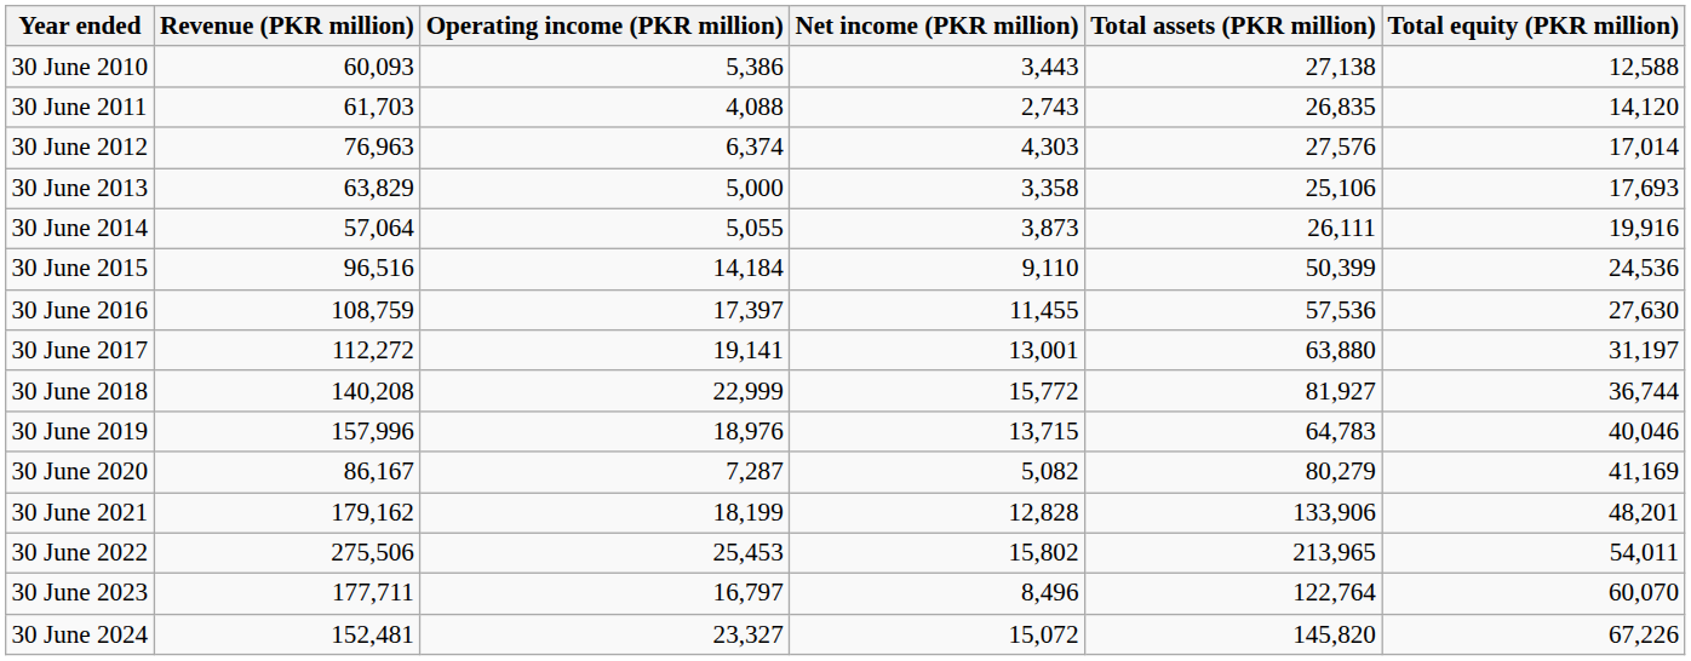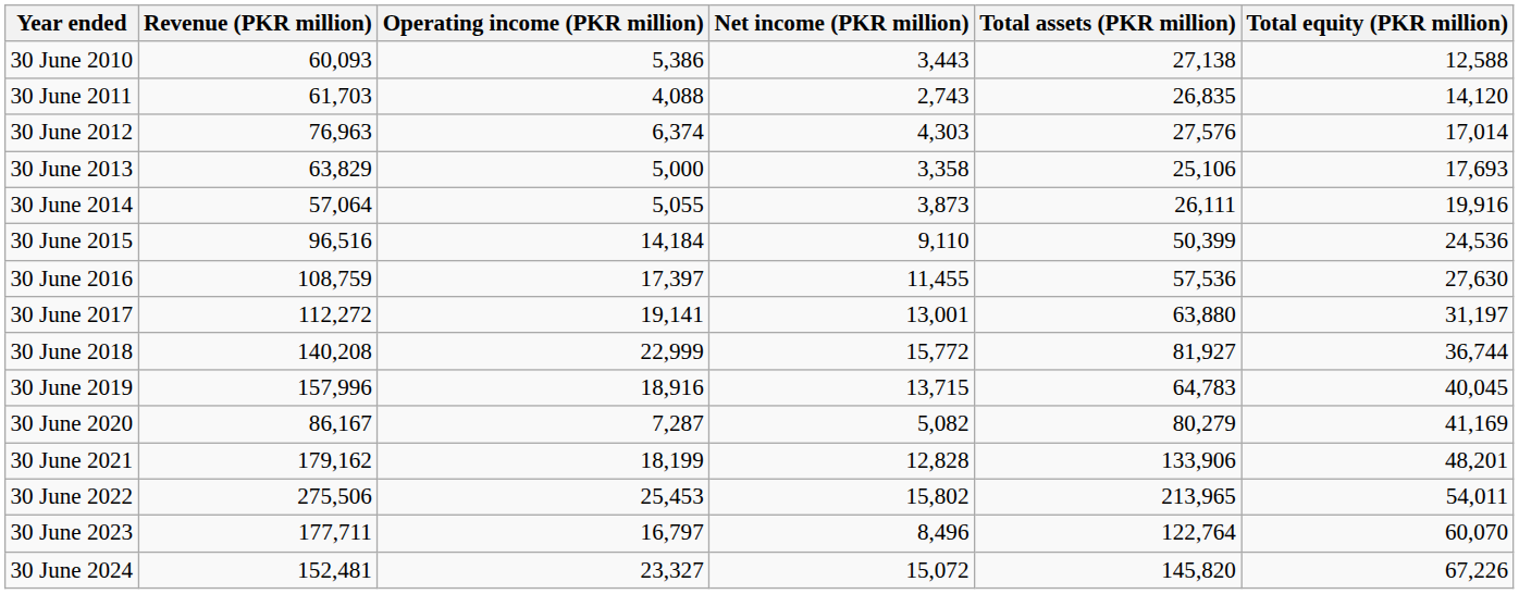 <table class="wikitable">
 <tr>
 <th>Year ended</th>
 <th>Revenue (PKR million)</th>
 <th>Operating income (PKR million)</th>
 <th>Net income (PKR million)</th>
 <th>Total assets (PKR million)</th>
 <th>Total equity (PKR million)</th>
 </tr>
 <tr>
 <td>30 June 2010</td>
 <td align=right>60,093</td>
 <td align=right>5,386</td>
 <td align=right>3,443</td>
 <td align=right>27,138</td>
 <td align=right>12,588</td>
 </tr>
 <tr>
 <td>30 June 2011</td>
 <td align=right>61,703</td>
 <td align=right>4,088</td>
 <td align=right>2,743</td>
 <td align=right>26,835</td>
 <td align=right>14,120</td>
 </tr>
 <tr>
 <td>30 June 2012</td>
 <td align=right>76,963</td>
 <td align=right>6,374</td>
 <td align=right>4,303</td>
 <td align=right>27,576</td>
 <td align=right>17,014</td>
 </tr>
 <tr>
 <td>30 June 2013</td>
 <td align=right>63,829</td>
 <td align=right>5,000</td>
 <td align=right>3,358</td>
 <td align=right>25,106</td>
 <td align=right>17,693</td>
 </tr>
 <tr>
 <td>30 June 2014</td>
 <td align=right>57,064</td>
 <td align=right>5,055</td>
 <td align=right>3,873</td>
 <td align=right>26,111</td>
 <td align=right>19,916</td>
 </tr>
 <tr>
 <td>30 June 2015</td>
 <td align=right>96,516</td>
 <td align=right>14,184</td>
 <td align=right>9,110</td>
 <td align=right>50,399</td>
 <td align=right>24,536</td>
 </tr>
 <tr>
 <td>30 June 2016</td>
 <td align=right>108,759</td>
 <td align=right>17,397</td>
 <td align=right>11,455</td>
 <td align=right>57,536</td>
 <td align=right>27,630</td>
 </tr>
 <tr>
 <td>30 June 2017</td>
 <td align=right>112,272</td>
 <td align=right>19,141</td>
 <td align=right>13,001</td>
 <td align=right>63,880</td>
 <td align=right>31,197</td>
 </tr>
 <tr>
 <td>30 June 2018</td>
 <td align=right>140,208</td>
 <td align=right>22,999</td>
 <td align=right>15,772</td>
 <td align=right>81,927</td>
 <td align=right>36,744</td>
 </tr>
 <tr>
 <td>30 June 2019</td>
 <td align=right>157,996</td>
-<td align=right>18,976</td>
+<td align=right>18,916</td>
 <td align=right>13,715</td>
 <td align=right>64,783</td>
-<td align=right>40,046</td>
+<td align=right>40,045</td>
 </tr>
 <tr>
 <td>30 June 2020</td>
 <td align=right>86,167</td>
 <td align=right>7,287</td>
 <td align=right>5,082</td>
 <td align=right>80,279</td>
 <td align=right>41,169</td>
 </tr>
 <tr>
 <td>30 June 2021</td>
 <td align=right>179,162</td>
 <td align=right>18,199</td>
 <td align=right>12,828</td>
 <td align=right>133,906</td>
 <td align=right>48,201</td>
 </tr>
 <tr>
 <td>30 June 2022</td>
 <td align=right>275,506</td>
 <td align=right>25,453</td>
 <td align=right>15,802</td>
 <td align=right>213,965</td>
 <td align=right>54,011</td>
 </tr>
 <tr>
 <td>30 June 2023</td>
 <td align=right>177,711</td>
 <td align=right>16,797</td>
 <td align=right>8,496</td>
 <td align=right>122,764</td>
 <td align=right>60,070</td>
 </tr>
 <tr>
 <td>30 June 2024</td>
 <td align=right>152,481</td>
 <td align=right>23,327</td>
 <td align=right>15,072</td>
 <td align=right>145,820</td>
 <td align=right>67,226</td>
 </tr>
 </table>
